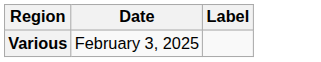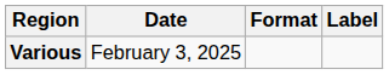 <table class="wikitable plainrowheaders">
 <tr>
 <th scope="col">Region</th>
 <th scope="col">Date</th>
+<th scope="col">Format</th>
 <th scope="col">Label</th>
 </tr>
 <tr>
 <th scope="row">Various </th>
 <td>February 3, 2025</td>
 <td></td>
+<td></td>
 </tr>
 </table>
